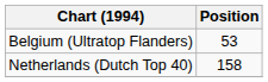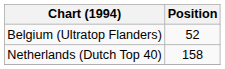 <table class="wikitable sortable">
 <tr>
 <th>Chart (1994)</th>
 <th>Position</th>
 </tr>
 <tr>
 <td>Belgium (Ultratop Flanders)</td>
-<td align="center">53</td>
+<td align="center">52</td>
 </tr>
 <tr>
 <td>Netherlands (Dutch Top 40)</td>
 <td align="center">158</td>
 </tr>
 <tr>
 </tr>
 </table>
